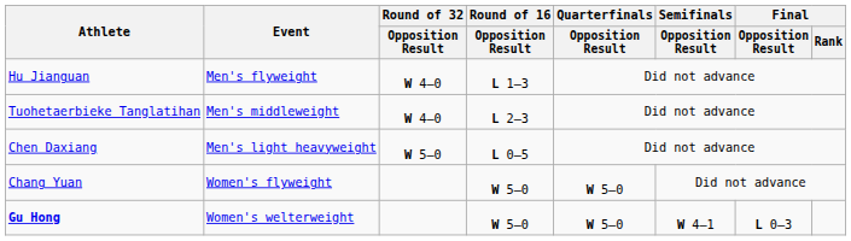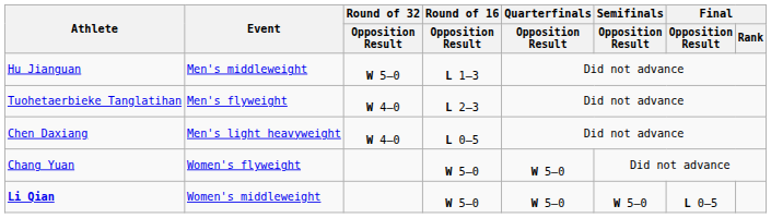 <table class="wikitable" style="font-size:90%">
 <tr>
 <th rowspan="2">Athlete</th>
 <th rowspan="2">Event</th>
 <th>Round of 32</th>
 <th>Round of 16</th>
 <th>Quarterfinals</th>
 <th>Semifinals</th>
 <th colspan=2>Final</th>
 </tr>
 <tr style="font-size:95%">
 <th>Opposition<br>Result</th>
 <th>Opposition<br>Result</th>
 <th>Opposition<br>Result</th>
 <th>Opposition<br>Result</th>
 <th>Opposition<br>Result</th>
 <th>Rank</th>
 </tr>
 <tr align=center>
 <td align=left><a href='#'>Hu Jianguan</a></td>
-<td align=left><a href='#'>Men's flyweight</a></td>
-<td><br> <strong>W</strong> 4–0</td>
+<td align=left><a href='#'>Men's middleweight</a></td>
+<td><br> <strong>W</strong> 5–0</td>
 <td><br> <strong>L</strong> 1–3</td>
 <td colspan=4>Did not advance</td>
 </tr>
 <tr align=center>
 <td align=left><a href='#'>Tuohetaerbieke Tanglatihan</a></td>
-<td align=left><a href='#'>Men's middleweight</a></td>
+<td align=left><a href='#'>Men's flyweight</a></td>
 <td><br> <strong>W</strong> 4–0</td>
 <td><br> <strong>L</strong> 2–3</td>
 <td colspan=4>Did not advance</td>
 </tr>
 <tr align=center>
 <td align=left><a href='#'>Chen Daxiang</a></td>
 <td align=left><a href='#'>Men's light heavyweight</a></td>
-<td><br> <strong>W</strong> 5–0</td>
+<td><br> <strong>W</strong> 4–0</td>
 <td><br> <strong>L</strong> 0–5</td>
 <td colspan=4>Did not advance</td>
 </tr>
 <tr align=center>
 <td align=left><a href='#'>Chang Yuan</a></td>
 <td align=left><a href='#'>Women's flyweight</a></td>
 <td></td>
 <td><br> <strong>W</strong> 5–0</td>
 <td><br> <strong>W</strong> 5–0</td>
 <td colspan=3>Did not advance</td>
 </tr>
 <tr align=center>
-<td align=left><strong><a href='#'>Gu Hong</a></strong></td>
-<td align=left><a href='#'>Women's welterweight</a></td>
+<td align=left><strong><a href='#'>Li Qian</a></strong></td>
+<td align=left><a href='#'>Women's middleweight</a></td>
 <td></td>
 <td><br> <strong>W</strong> 5–0</td>
 <td><br> <strong>W</strong> 5–0</td>
-<td><br> <strong>W</strong> 4–1</td>
-<td><br> <strong>L</strong> 0–3</td>
+<td><br> <strong>W</strong> 5–0</td>
+<td><br> <strong>L</strong> 0–5</td>
 <td></td>
 </tr>
 </table>
